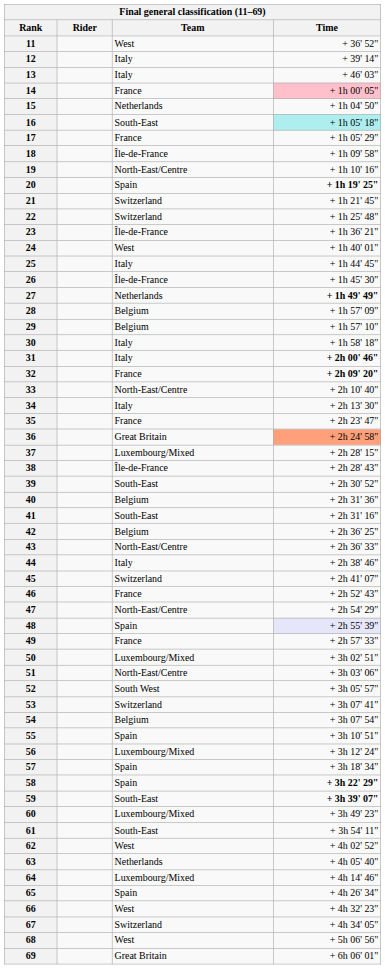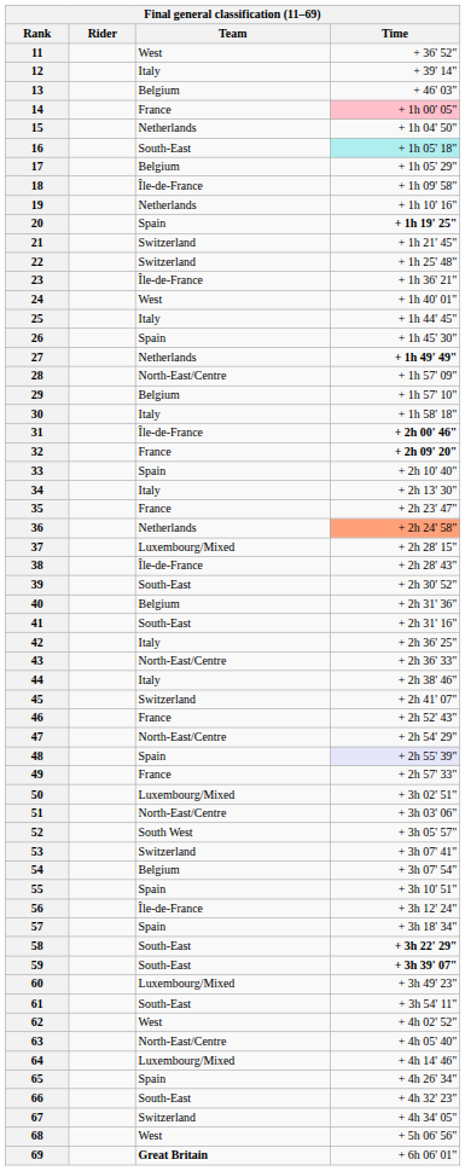 <table class="collapsible collapsed wikitable" style="width:38em;margin-top:-1px;">
 <tr>
 <th scope="col" colspan="4">Final general classification (11–69)</th>
 </tr>
 <tr>
 <th scope="col">Rank</th>
 <th scope="col">Rider</th>
 <th scope="col">Team</th>
 <th scope="col">Time</th>
 </tr>
 <tr>
 <th scope="row">11</th>
 <td></td>
 <td>West</td>
 <td style="text-align:right;">+ 36' 52"</td>
 </tr>
 <tr>
 <th scope="row">12</th>
 <td></td>
 <td>Italy</td>
 <td style="text-align:right;">+ 39' 14"</td>
 </tr>
 <tr>
 <th scope="row">13</th>
 <td></td>
-<td>Italy</td>
+<td>Belgium</td>
 <td style="text-align:right;">+ 46' 03"</td>
 </tr>
 <tr>
 <th scope="row">14</th>
 <td></td>
 <td>France</td>
 <td style="background: pink; text-align:right;">+ 1h 00' 05"</td>
 </tr>
 <tr>
 <th scope="row">15</th>
 <td></td>
 <td>Netherlands</td>
 <td style="text-align:right;">+ 1h 04' 50"</td>
 </tr>
 <tr>
 <th scope="row">16</th>
 <td></td>
 <td>South-East</td>
 <td style="background: paleturquoise; text-align:right;">+ 1h 05' 18"</td>
 </tr>
 <tr>
 <th scope="row">17</th>
 <td></td>
-<td>France</td>
+<td>Belgium</td>
 <td style="text-align:right;">+ 1h 05' 29"</td>
 </tr>
 <tr>
 <th scope="row">18</th>
 <td></td>
 <td>Île-de-France</td>
 <td style="text-align:right;">+ 1h 09' 58"</td>
 </tr>
 <tr>
 <th scope="row">19</th>
 <td></td>
-<td>North-East/Centre</td>
+<td>Netherlands</td>
 <td style="text-align:right;">+ 1h 10' 16"</td>
 </tr>
 <tr>
 <th scope="row">20</th>
 <td></td>
 <td>Spain</td>
 <td style="text-align:right;"><strong>+ 1h 19' 25"</strong></td>
 </tr>
 <tr>
 <th scope="row">21</th>
 <td></td>
 <td>Switzerland</td>
 <td style="text-align:right;">+ 1h 21' 45"</td>
 </tr>
 <tr>
 <th scope="row">22</th>
 <td></td>
 <td>Switzerland</td>
 <td style="text-align:right;">+ 1h 25' 48"</td>
 </tr>
 <tr>
 <th scope="row">23</th>
 <td></td>
 <td>Île-de-France</td>
 <td style="text-align:right;">+ 1h 36' 21"</td>
 </tr>
 <tr>
 <th scope="row">24</th>
 <td></td>
 <td>West</td>
 <td style="text-align:right;">+ 1h 40' 01"</td>
 </tr>
 <tr>
 <th scope="row">25</th>
 <td></td>
 <td>Italy</td>
 <td style="text-align:right;">+ 1h 44' 45"</td>
 </tr>
 <tr>
 <th scope="row">26</th>
 <td></td>
-<td>Île-de-France</td>
+<td>Spain</td>
 <td style="text-align:right;">+ 1h 45' 30"</td>
 </tr>
 <tr>
 <th scope="row">27</th>
 <td></td>
 <td>Netherlands</td>
 <td style="text-align:right;"><strong>+ 1h 49' 49"</strong></td>
 </tr>
 <tr>
 <th scope="row">28</th>
 <td></td>
-<td>Belgium</td>
+<td>North-East/Centre</td>
 <td style="text-align:right;">+ 1h 57' 09"</td>
 </tr>
 <tr>
 <th scope="row">29</th>
 <td></td>
 <td>Belgium</td>
 <td style="text-align:right;">+ 1h 57' 10"</td>
 </tr>
 <tr>
 <th scope="row">30</th>
 <td></td>
 <td>Italy</td>
 <td style="text-align:right;">+ 1h 58' 18"</td>
 </tr>
 <tr>
 <th scope="row">31</th>
 <td></td>
-<td>Italy</td>
+<td>Île-de-France</td>
 <td style="text-align:right;"><strong>+ 2h 00' 46"</strong></td>
 </tr>
 <tr>
 <th scope="row">32</th>
 <td></td>
 <td>France</td>
 <td style="text-align:right;"><strong>+ 2h 09' 20"</strong></td>
 </tr>
 <tr>
 <th scope="row">33</th>
 <td></td>
-<td>North-East/Centre</td>
+<td>Spain</td>
 <td style="text-align:right;">+ 2h 10' 40"</td>
 </tr>
 <tr>
 <th scope="row">34</th>
 <td></td>
 <td>Italy</td>
 <td style="text-align:right;">+ 2h 13' 30"</td>
 </tr>
 <tr>
 <th scope="row">35</th>
 <td></td>
 <td>France</td>
 <td style="text-align:right;">+ 2h 23' 47"</td>
 </tr>
 <tr>
 <th scope="row">36</th>
 <td></td>
-<td>Great Britain</td>
+<td>Netherlands</td>
 <td style="background: lightsalmon; text-align:right;">+ 2h 24' 58"</td>
 </tr>
 <tr>
 <th scope="row">37</th>
 <td></td>
 <td>Luxembourg/Mixed</td>
 <td style="text-align:right;">+ 2h 28' 15"</td>
 </tr>
 <tr>
 <th scope="row">38</th>
 <td></td>
 <td>Île-de-France</td>
 <td style="text-align:right;">+ 2h 28' 43"</td>
 </tr>
 <tr>
 <th scope="row">39</th>
 <td></td>
 <td>South-East</td>
 <td style="text-align:right;">+ 2h 30' 52"</td>
 </tr>
 <tr>
 <th scope="row">40</th>
 <td></td>
 <td>Belgium</td>
 <td style="text-align:right;">+ 2h 31' 36"</td>
 </tr>
 <tr>
 <th scope="row">41</th>
 <td></td>
 <td>South-East</td>
 <td style="text-align:right;">+ 2h 31' 16"</td>
 </tr>
 <tr>
 <th scope="row">42</th>
 <td></td>
-<td>Belgium</td>
+<td>Italy</td>
 <td style="text-align:right;">+ 2h 36' 25"</td>
 </tr>
 <tr>
 <th scope="row">43</th>
 <td></td>
 <td>North-East/Centre</td>
 <td style="text-align:right;">+ 2h 36' 33"</td>
 </tr>
 <tr>
 <th scope="row">44</th>
 <td></td>
 <td>Italy</td>
 <td style="text-align:right;">+ 2h 38' 46"</td>
 </tr>
 <tr>
 <th scope="row">45</th>
 <td></td>
 <td>Switzerland</td>
 <td style="text-align:right;">+ 2h 41' 07"</td>
 </tr>
 <tr>
 <th scope="row">46</th>
 <td></td>
 <td>France</td>
 <td style="text-align:right;">+ 2h 52' 43"</td>
 </tr>
 <tr>
 <th scope="row">47</th>
 <td></td>
 <td>North-East/Centre</td>
 <td style="text-align:right;">+ 2h 54' 29"</td>
 </tr>
 <tr>
 <th scope="row">48</th>
 <td></td>
 <td>Spain</td>
 <td style="background: lavender; text-align:right;">+ 2h 55' 39"</td>
 </tr>
 <tr>
 <th scope="row">49</th>
 <td></td>
 <td>France</td>
 <td style="text-align:right;">+ 2h 57' 33"</td>
 </tr>
 <tr>
 <th scope="row">50</th>
 <td></td>
 <td>Luxembourg/Mixed</td>
 <td style="text-align:right;">+ 3h 02' 51"</td>
 </tr>
 <tr>
 <th scope="row">51</th>
 <td></td>
 <td>North-East/Centre</td>
 <td style="text-align:right;">+ 3h 03' 06"</td>
 </tr>
 <tr>
 <th scope="row">52</th>
 <td></td>
 <td>South West</td>
 <td style="text-align:right;">+ 3h 05' 57"</td>
 </tr>
 <tr>
 <th scope="row">53</th>
 <td></td>
 <td>Switzerland</td>
 <td style="text-align:right;">+ 3h 07' 41"</td>
 </tr>
 <tr>
 <th scope="row">54</th>
 <td></td>
 <td>Belgium</td>
 <td style="text-align:right;">+ 3h 07' 54"</td>
 </tr>
 <tr>
 <th scope="row">55</th>
 <td></td>
 <td>Spain</td>
 <td style="text-align:right;">+ 3h 10' 51"</td>
 </tr>
 <tr>
 <th scope="row">56</th>
 <td></td>
-<td>Luxembourg/Mixed</td>
+<td>Île-de-France</td>
 <td style="text-align:right;">+ 3h 12' 24"</td>
 </tr>
 <tr>
 <th scope="row">57</th>
 <td></td>
 <td>Spain</td>
 <td style="text-align:right;">+ 3h 18' 34"</td>
 </tr>
 <tr>
 <th scope="row">58</th>
 <td></td>
-<td>Spain</td>
+<td>South-East</td>
 <td style="text-align:right;"><strong>+ 3h 22' 29"</strong></td>
 </tr>
 <tr>
 <th scope="row">59</th>
 <td></td>
 <td>South-East</td>
 <td style="text-align:right;"><strong>+ 3h 39' 07"</strong></td>
 </tr>
 <tr>
 <th scope="row">60</th>
 <td></td>
 <td>Luxembourg/Mixed</td>
 <td style="text-align:right;">+ 3h 49' 23"</td>
 </tr>
 <tr>
 <th scope="row">61</th>
 <td></td>
 <td>South-East</td>
 <td style="text-align:right;">+ 3h 54' 11"</td>
 </tr>
 <tr>
 <th scope="row">62</th>
 <td></td>
 <td>West</td>
 <td style="text-align:right;">+ 4h 02' 52"</td>
 </tr>
 <tr>
 <th scope="row">63</th>
 <td></td>
-<td>Netherlands</td>
+<td>North-East/Centre</td>
 <td style="text-align:right;">+ 4h 05' 40"</td>
 </tr>
 <tr>
 <th scope="row">64</th>
 <td></td>
 <td>Luxembourg/Mixed</td>
 <td style="text-align:right;">+ 4h 14' 46"</td>
 </tr>
 <tr>
 <th scope="row">65</th>
 <td></td>
 <td>Spain</td>
 <td style="text-align:right;">+ 4h 26' 34"</td>
 </tr>
 <tr>
 <th scope="row">66</th>
 <td></td>
-<td>West</td>
+<td>South-East</td>
 <td style="text-align:right;">+ 4h 32' 23"</td>
 </tr>
 <tr>
 <th scope="row">67</th>
 <td></td>
 <td>Switzerland</td>
 <td style="text-align:right;">+ 4h 34' 05"</td>
 </tr>
 <tr>
 <th scope="row">68</th>
 <td></td>
 <td>West</td>
 <td style="text-align:right;">+ 5h 06' 56"</td>
 </tr>
 <tr>
 <th scope="row">69</th>
 <td></td>
-<td>Great Britain</td>
+<td><strong>Great Britain</strong></td>
 <td style="text-align:right;">+ 6h 06' 01"</td>
 </tr>
 </table>
